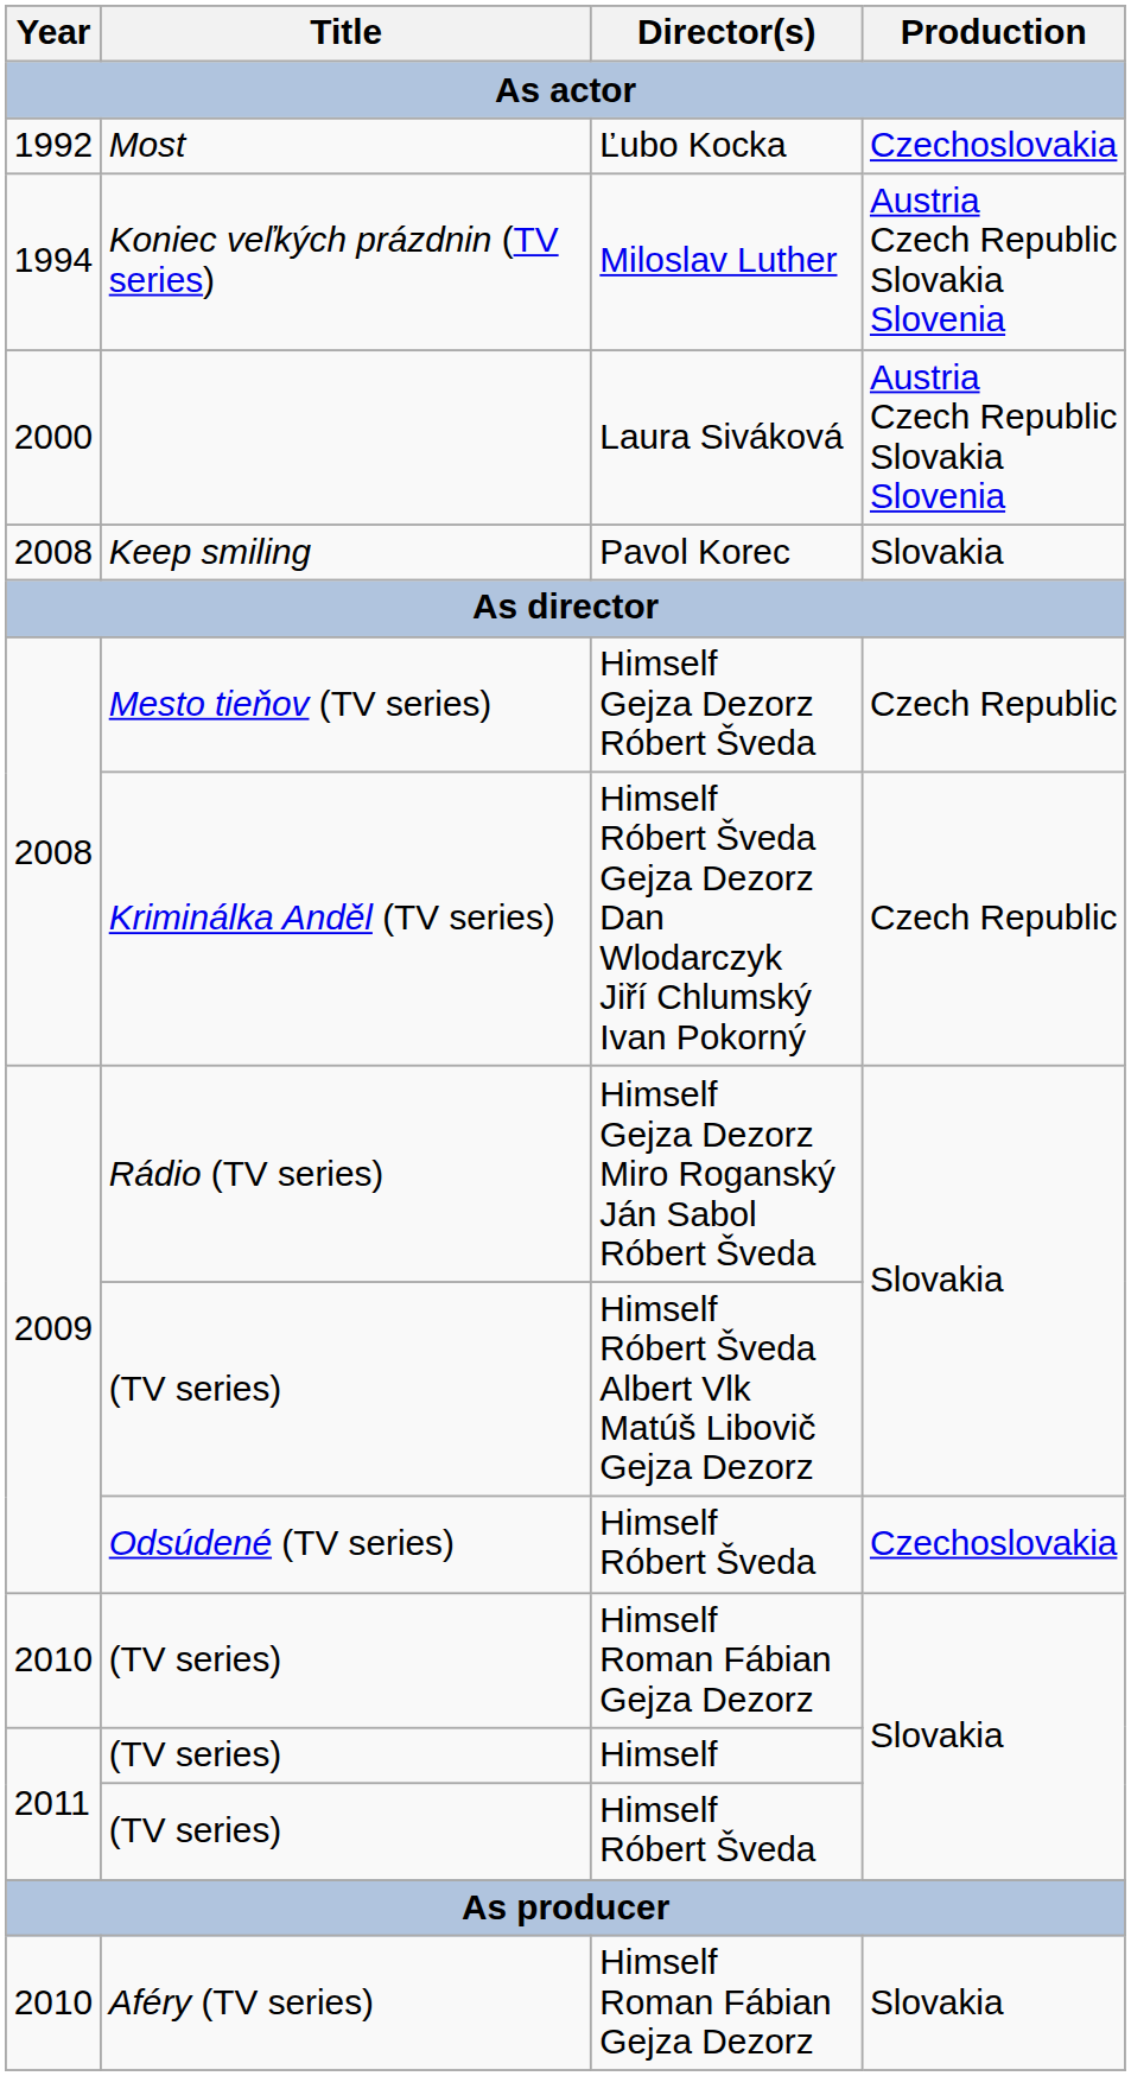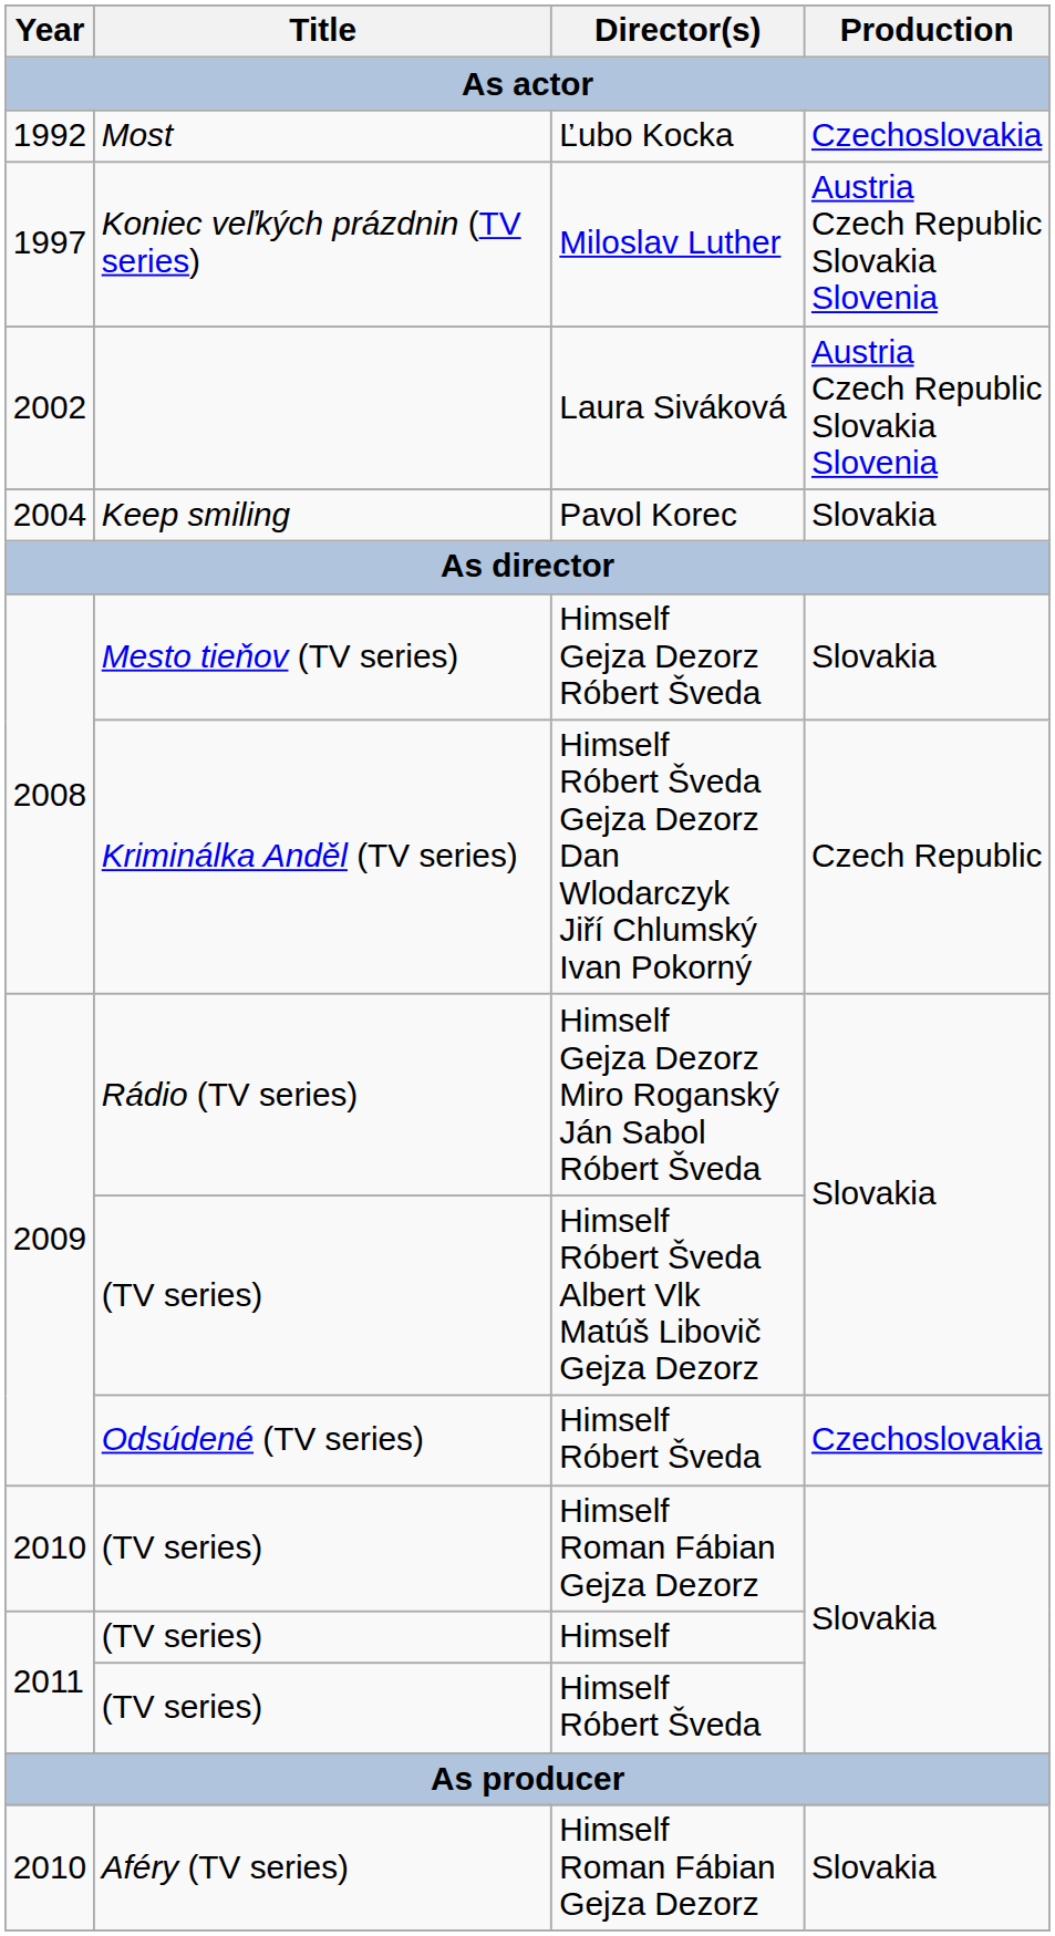 <table class="wikitable">
 <tr>
 <th width="1">Year</th>
 <th width="215">Title</th>
 <th width="115">Director(s)</th>
 <th width="100">Production</th>
 </tr>
 <tr>
 <th colspan="4" style="background:#B0C4DE;">As actor</th>
 </tr>
 <tr>
 <td>1992</td>
 <td><em>Most</em></td>
 <td>Ľubo Kocka</td>
 <td><a href='#'>Czechoslovakia</a></td>
 </tr>
 <tr>
-<td>1994</td>
+<td>1997</td>
 <td><em>Koniec veľkých prázdnin</em> (<a href='#'>TV series</a>)</td>
 <td><a href='#'>Miloslav Luther</a></td>
 <td><a href='#'>Austria</a> <br>Czech Republic <br>Slovakia <br><a href='#'>Slovenia</a></td>
 </tr>
 <tr>
-<td>2000</td>
+<td>2002</td>
 <td><em></em></td>
 <td>Laura Siváková</td>
 <td><a href='#'>Austria</a> <br>Czech Republic <br>Slovakia <br><a href='#'>Slovenia</a></td>
 </tr>
 <tr>
-<td>2008</td>
+<td>2004</td>
 <td><em>Keep smiling</em></td>
 <td>Pavol Korec</td>
 <td>Slovakia</td>
 </tr>
 <tr>
 <th colspan="4" style="background:#B0C4DE;">As director</th>
 </tr>
 <tr>
 <td rowspan="2">2008</td>
 <td><em><a href='#'>Mesto tieňov</a></em> (TV series)</td>
 <td>Himself <br>Gejza Dezorz <br>Róbert Šveda</td>
-<td>Czech Republic</td>
+<td>Slovakia</td>
 </tr>
 <tr>
 <td><em><a href='#'>Kriminálka Anděl</a></em> (TV series)</td>
 <td>Himself <br>Róbert Šveda <br>Gejza Dezorz <br>Dan Wlodarczyk <br>Jiří Chlumský <br>Ivan Pokorný</td>
 <td>Czech Republic</td>
 </tr>
 <tr>
 <td rowspan="3">2009</td>
 <td><em>Rádio</em> (TV series)</td>
 <td>Himself <br>Gejza Dezorz <br>Miro Roganský <br>Ján Sabol <br>Róbert Šveda</td>
 <td rowspan="2">Slovakia</td>
 </tr>
 <tr>
 <td><em></em> (TV series)</td>
 <td>Himself <br>Róbert Šveda <br>Albert Vlk <br>Matúš Libovič <br>Gejza Dezorz</td>
 </tr>
 <tr>
 <td><em><a href='#'>Odsúdené</a></em> (TV series)</td>
 <td>Himself <br>Róbert Šveda</td>
 <td><a href='#'>Czechoslovakia</a></td>
 </tr>
 <tr>
 <td>2010</td>
 <td><em></em> (TV series)</td>
 <td>Himself <br>Roman Fábian <br>Gejza Dezorz</td>
 <td rowspan="3">Slovakia</td>
 </tr>
 <tr>
 <td rowspan="2">2011</td>
 <td><em></em> (TV series)</td>
 <td>Himself</td>
 </tr>
 <tr>
 <td><em></em> (TV series)</td>
 <td>Himself <br>Róbert Šveda</td>
 </tr>
 <tr>
 <th colspan="4" style="background:#B0C4DE;">As producer</th>
 </tr>
 <tr>
 <td>2010</td>
 <td><em>Aféry</em> (TV series)</td>
 <td>Himself <br>Roman Fábian <br>Gejza Dezorz</td>
 <td>Slovakia</td>
 </tr>
 </table>
